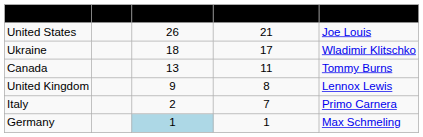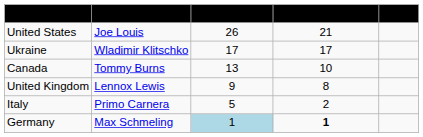 <table class="wikitable sortable">
 <tr>
 <th style="background: #D1EEEE; background: black;« width=»10%"><span>Country</span></th>
-<th style="background: #D1EEEE; background: black;« width=»10%"><span>Fights</span></th>
+<th style="background: #D1EEEE; background: black;« width=»10%"><span>Champion</span></th>
 <th style="background: #D1EEEE; background: black;« width=»10%"><span>Title defenses</span></th>
 <th style="background: #D1EEEE; background: black;« width=»10%"><span>Beaten opponents</span></th>
-<th style="background: #D1EEEE; background: black;« width=»10%"><span>Champion</span></th>
+<th style="background: #D1EEEE; background: black;« width=»10%"><span>Fights</span></th>
 </tr>
 <tr>
 <td>United States</td>
-<td></td>
+<td align=left><a href='#'>Joe Louis</a></td>
 <td align=center>26</td>
 <td align=center>21</td>
-<td align=left><a href='#'>Joe Louis</a></td>
+<td></td>
 </tr>
 <tr>
 <td>Ukraine</td>
+<td align=left><a href='#'>Wladimir Klitschko</a></td>
+<td align=center>17</td>
+<td align=center>17</td>
 <td></td>
-<td align=center>18</td>
-<td align=center>17</td>
-<td align=left><a href='#'>Wladimir Klitschko</a></td>
 </tr>
 <tr>
 <td>Canada</td>
+<td align=left><a href='#'>Tommy Burns</a></td>
+<td align=center>13</td>
+<td align=center>10</td>
 <td></td>
-<td align=center>13</td>
-<td align=center>11</td>
-<td align=left><a href='#'>Tommy Burns</a></td>
 </tr>
 <tr>
 <td>United Kingdom</td>
-<td></td>
+<td align=left><a href='#'>Lennox Lewis</a></td>
 <td align=center>9</td>
 <td align=center>8</td>
-<td align=left><a href='#'>Lennox Lewis</a></td>
+<td></td>
 </tr>
 <tr>
 <td>Italy</td>
+<td align=left><a href='#'>Primo Carnera</a></td>
+<td align=center>5</td>
+<td align=center>2</td>
 <td></td>
-<td align=center>2</td>
-<td align=center>7</td>
-<td align=left><a href='#'>Primo Carnera</a></td>
 </tr>
 <tr>
 <td>Germany</td>
+<td align="left"><a href='#'>Max Schmeling</a></td>
+<td align=center style="background: lightblue;">1</td>
+<td align=center><strong>1</strong></td>
 <td></td>
-<td align=center style="background: lightblue;">1</td>
-<td align=center>1</td>
-<td align="left"><a href='#'>Max Schmeling</a></td>
 </tr>
 </table>
